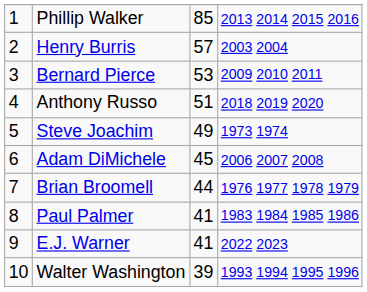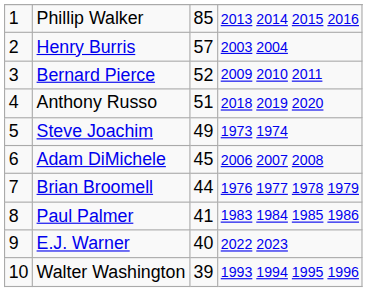 <table class="wikitable">
 <tr>
 </tr>
 <tr>
 <td>1</td>
 <td>Phillip Walker</td>
 <td><abbr>85</abbr></td>
 <td style="font-size:80%;"><a href='#'>2013</a> <a href='#'>2014</a> <a href='#'>2015</a> <a href='#'>2016</a></td>
 </tr>
 <tr>
 <td>2</td>
 <td><a href='#'>Henry Burris</a></td>
 <td><abbr>57</abbr></td>
 <td style="font-size:80%;"><a href='#'>2003</a> <a href='#'>2004</a></td>
 </tr>
 <tr>
 <td>3</td>
 <td><a href='#'>Bernard Pierce</a></td>
-<td><abbr>53</abbr></td>
+<td><abbr>52</abbr></td>
 <td style="font-size:80%;"><a href='#'>2009</a> <a href='#'>2010</a> <a href='#'>2011</a></td>
 </tr>
 <tr>
 <td>4</td>
 <td>Anthony Russo</td>
 <td><abbr>51</abbr></td>
 <td style="font-size:80%;"><a href='#'>2018</a> <a href='#'>2019</a> <a href='#'>2020</a></td>
 </tr>
 <tr>
 <td>5</td>
 <td><a href='#'>Steve Joachim</a></td>
 <td><abbr>49</abbr></td>
 <td style="font-size:80%;"><a href='#'>1973</a> <a href='#'>1974</a></td>
 </tr>
 <tr>
 <td>6</td>
 <td><a href='#'>Adam DiMichele</a></td>
 <td><abbr>45</abbr></td>
 <td style="font-size:80%;"><a href='#'>2006</a> <a href='#'>2007</a> <a href='#'>2008</a></td>
 </tr>
 <tr>
 <td>7</td>
 <td><a href='#'>Brian Broomell</a></td>
 <td><abbr>44</abbr></td>
 <td style="font-size:80%;"><a href='#'>1976</a> <a href='#'>1977</a> <a href='#'>1978</a> <a href='#'>1979</a></td>
 </tr>
 <tr>
 <td>8</td>
 <td><a href='#'>Paul Palmer</a></td>
 <td><abbr>41</abbr></td>
 <td style="font-size:80%;"><a href='#'>1983</a> <a href='#'>1984</a> <a href='#'>1985</a> <a href='#'>1986</a></td>
 </tr>
 <tr>
 <td>9</td>
 <td><a href='#'>E.J. Warner</a></td>
-<td><abbr>41</abbr></td>
+<td><abbr>40</abbr></td>
 <td style="font-size:80%;"><a href='#'>2022</a> <a href='#'>2023</a></td>
 </tr>
 <tr>
 <td>10</td>
 <td>Walter Washington</td>
 <td><abbr>39</abbr></td>
 <td style="font-size:80%;"><a href='#'>1993</a> <a href='#'>1994</a> <a href='#'>1995</a> <a href='#'>1996</a></td>
 </tr>
 </table>
